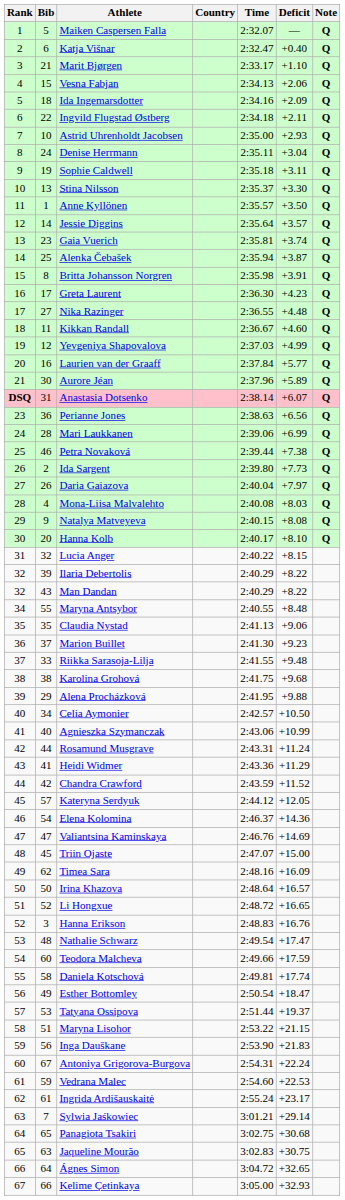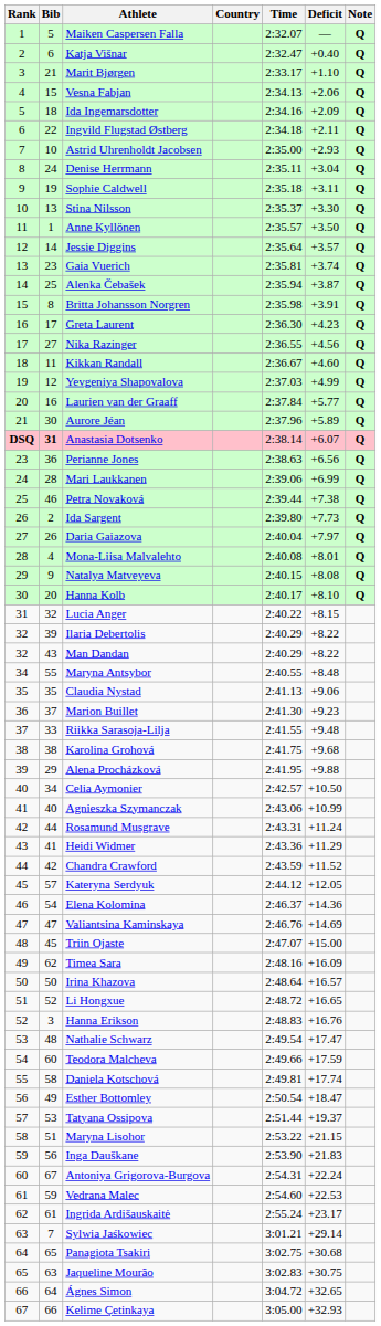 <table class="wikitable sortable" style="text-align:center">
 <tr>
 <th>Rank</th>
 <th>Bib</th>
 <th>Athlete</th>
 <th>Country</th>
 <th>Time</th>
 <th>Deficit</th>
 <th>Note</th>
 </tr>
 <tr bgcolor="#ccffcc">
 <td>1</td>
 <td>5</td>
 <td align="left"><a href='#'>Maiken Caspersen Falla</a></td>
 <td align="left"></td>
 <td>2:32.07</td>
 <td>—</td>
 <td><strong>Q</strong></td>
 </tr>
 <tr bgcolor="#ccffcc">
 <td>2</td>
 <td>6</td>
 <td align="left"><a href='#'>Katja Višnar</a></td>
 <td align="left"></td>
 <td>2:32.47</td>
 <td>+0.40</td>
 <td><strong>Q</strong></td>
 </tr>
 <tr bgcolor="#ccffcc">
 <td>3</td>
 <td>21</td>
 <td align="left"><a href='#'>Marit Bjørgen</a></td>
 <td align="left"></td>
 <td>2:33.17</td>
 <td>+1.10</td>
 <td><strong>Q</strong></td>
 </tr>
 <tr bgcolor="#ccffcc">
 <td>4</td>
 <td>15</td>
 <td align="left"><a href='#'>Vesna Fabjan</a></td>
 <td align="left"></td>
 <td>2:34.13</td>
 <td>+2.06</td>
 <td><strong>Q</strong></td>
 </tr>
 <tr bgcolor="#ccffcc">
 <td>5</td>
 <td>18</td>
 <td align="left"><a href='#'>Ida Ingemarsdotter</a></td>
 <td align="left"></td>
 <td>2:34.16</td>
 <td>+2.09</td>
 <td><strong>Q</strong></td>
 </tr>
 <tr bgcolor="#ccffcc">
 <td>6</td>
 <td>22</td>
 <td align="left"><a href='#'>Ingvild Flugstad Østberg</a></td>
 <td align="left"></td>
 <td>2:34.18</td>
 <td>+2.11</td>
 <td><strong>Q</strong></td>
 </tr>
 <tr bgcolor="#ccffcc">
 <td>7</td>
 <td>10</td>
 <td align="left"><a href='#'>Astrid Uhrenholdt Jacobsen</a></td>
 <td align="left"></td>
 <td>2:35.00</td>
 <td>+2.93</td>
 <td><strong>Q</strong></td>
 </tr>
 <tr bgcolor="#ccffcc">
 <td>8</td>
 <td>24</td>
 <td align="left"><a href='#'>Denise Herrmann</a></td>
 <td align="left"></td>
 <td>2:35.11</td>
 <td>+3.04</td>
 <td><strong>Q</strong></td>
 </tr>
 <tr bgcolor="#ccffcc">
 <td>9</td>
 <td>19</td>
 <td align="left"><a href='#'>Sophie Caldwell</a></td>
 <td align="left"></td>
 <td>2:35.18</td>
 <td>+3.11</td>
 <td><strong>Q</strong></td>
 </tr>
 <tr bgcolor="#ccffcc">
 <td>10</td>
 <td>13</td>
 <td align="left"><a href='#'>Stina Nilsson</a></td>
 <td align="left"></td>
 <td>2:35.37</td>
 <td>+3.30</td>
 <td><strong>Q</strong></td>
 </tr>
 <tr bgcolor="#ccffcc">
 <td>11</td>
 <td>1</td>
 <td align="left"><a href='#'>Anne Kyllönen</a></td>
 <td align="left"></td>
 <td>2:35.57</td>
 <td>+3.50</td>
 <td><strong>Q</strong></td>
 </tr>
 <tr bgcolor="#ccffcc">
 <td>12</td>
 <td>14</td>
 <td align="left"><a href='#'>Jessie Diggins</a></td>
 <td align="left"></td>
 <td>2:35.64</td>
 <td>+3.57</td>
 <td><strong>Q</strong></td>
 </tr>
 <tr bgcolor="#ccffcc">
 <td>13</td>
 <td>23</td>
 <td align="left"><a href='#'>Gaia Vuerich</a></td>
 <td align="left"></td>
 <td>2:35.81</td>
 <td>+3.74</td>
 <td><strong>Q</strong></td>
 </tr>
 <tr bgcolor="#ccffcc">
 <td>14</td>
 <td>25</td>
 <td align="left"><a href='#'>Alenka Čebašek</a></td>
 <td align="left"></td>
 <td>2:35.94</td>
 <td>+3.87</td>
 <td><strong>Q</strong></td>
 </tr>
 <tr bgcolor="#ccffcc">
 <td>15</td>
 <td>8</td>
 <td align="left"><a href='#'>Britta Johansson Norgren</a></td>
 <td align="left"></td>
 <td>2:35.98</td>
 <td>+3.91</td>
 <td><strong>Q</strong></td>
 </tr>
 <tr bgcolor="#ccffcc">
 <td>16</td>
 <td>17</td>
 <td align="left"><a href='#'>Greta Laurent</a></td>
 <td align="left"></td>
 <td>2:36.30</td>
 <td>+4.23</td>
 <td><strong>Q</strong></td>
 </tr>
 <tr bgcolor="#ccffcc">
 <td>17</td>
 <td>27</td>
 <td align="left"><a href='#'>Nika Razinger</a></td>
 <td align="left"></td>
 <td>2:36.55</td>
-<td>+4.48</td>
+<td>+4.56</td>
 <td><strong>Q</strong></td>
 </tr>
 <tr bgcolor="#ccffcc">
 <td>18</td>
 <td>11</td>
 <td align="left"><a href='#'>Kikkan Randall</a></td>
 <td align="left"></td>
 <td>2:36.67</td>
 <td>+4.60</td>
 <td><strong>Q</strong></td>
 </tr>
 <tr bgcolor="#ccffcc">
 <td>19</td>
 <td>12</td>
 <td align="left"><a href='#'>Yevgeniya Shapovalova</a></td>
 <td align="left"></td>
 <td>2:37.03</td>
 <td>+4.99</td>
 <td><strong>Q</strong></td>
 </tr>
 <tr bgcolor="#ccffcc">
 <td>20</td>
 <td>16</td>
 <td align="left"><a href='#'>Laurien van der Graaff</a></td>
 <td align="left"></td>
 <td>2:37.84</td>
 <td>+5.77</td>
 <td><strong>Q</strong></td>
 </tr>
 <tr bgcolor="#ccffcc">
 <td>21</td>
 <td>30</td>
 <td align="left"><a href='#'>Aurore Jéan</a></td>
 <td align="left"></td>
 <td>2:37.96</td>
 <td>+5.89</td>
 <td><strong>Q</strong></td>
 </tr>
 <tr bgcolor=pink>
 <td><strong>DSQ</strong></td>
-<td>31</td>
+<td><strong>31</strong></td>
 <td align="left"><a href='#'>Anastasia Dotsenko</a></td>
 <td align="left"></td>
 <td>2:38.14</td>
 <td>+6.07</td>
 <td><strong>Q</strong></td>
 </tr>
 <tr bgcolor="#ccffcc">
 <td>23</td>
 <td>36</td>
 <td align="left"><a href='#'>Perianne Jones</a></td>
 <td align="left"></td>
 <td>2:38.63</td>
 <td>+6.56</td>
 <td><strong>Q</strong></td>
 </tr>
 <tr bgcolor="#ccffcc">
 <td>24</td>
 <td>28</td>
 <td align="left"><a href='#'>Mari Laukkanen</a></td>
 <td align="left"></td>
 <td>2:39.06</td>
 <td>+6.99</td>
 <td><strong>Q</strong></td>
 </tr>
 <tr bgcolor="#ccffcc">
 <td>25</td>
 <td>46</td>
 <td align="left"><a href='#'>Petra Novaková</a></td>
 <td align="left"></td>
 <td>2:39.44</td>
 <td>+7.38</td>
 <td><strong>Q</strong></td>
 </tr>
 <tr bgcolor="#ccffcc">
 <td>26</td>
 <td>2</td>
 <td align="left"><a href='#'>Ida Sargent</a></td>
 <td align="left"></td>
 <td>2:39.80</td>
 <td>+7.73</td>
 <td><strong>Q</strong></td>
 </tr>
 <tr bgcolor="#ccffcc">
 <td>27</td>
 <td>26</td>
 <td align="left"><a href='#'>Daria Gaiazova</a></td>
 <td align="left"></td>
 <td>2:40.04</td>
 <td>+7.97</td>
 <td><strong>Q</strong></td>
 </tr>
 <tr bgcolor="#ccffcc">
 <td>28</td>
 <td>4</td>
 <td align="left"><a href='#'>Mona-Liisa Malvalehto</a></td>
 <td align="left"></td>
 <td>2:40.08</td>
-<td>+8.03</td>
+<td>+8.01</td>
 <td><strong>Q</strong></td>
 </tr>
 <tr bgcolor="#ccffcc">
 <td>29</td>
 <td>9</td>
 <td align="left"><a href='#'>Natalya Matveyeva</a></td>
 <td align="left"></td>
 <td>2:40.15</td>
 <td>+8.08</td>
 <td><strong>Q</strong></td>
 </tr>
 <tr bgcolor="#ccffcc">
 <td>30</td>
 <td>20</td>
 <td align="left"><a href='#'>Hanna Kolb</a></td>
 <td align="left"></td>
 <td>2:40.17</td>
 <td>+8.10</td>
 <td><strong>Q</strong></td>
 </tr>
 <tr>
 <td>31</td>
 <td>32</td>
 <td align="left"><a href='#'>Lucia Anger</a></td>
 <td align="left"></td>
 <td>2:40.22</td>
 <td>+8.15</td>
 <td></td>
 </tr>
 <tr>
 <td>32</td>
 <td>39</td>
 <td align="left"><a href='#'>Ilaria Debertolis</a></td>
 <td align="left"></td>
 <td>2:40.29</td>
 <td>+8.22</td>
 <td></td>
 </tr>
 <tr>
 <td>32</td>
 <td>43</td>
 <td align="left"><a href='#'>Man Dandan</a></td>
 <td align="left"></td>
 <td>2:40.29</td>
 <td>+8.22</td>
 <td></td>
 </tr>
 <tr>
 <td>34</td>
 <td>55</td>
 <td align="left"><a href='#'>Maryna Antsybor</a></td>
 <td align="left"></td>
 <td>2:40.55</td>
 <td>+8.48</td>
 <td></td>
 </tr>
 <tr>
 <td>35</td>
 <td>35</td>
 <td align="left"><a href='#'>Claudia Nystad</a></td>
 <td align="left"></td>
 <td>2:41.13</td>
 <td>+9.06</td>
 <td></td>
 </tr>
 <tr>
 <td>36</td>
 <td>37</td>
 <td align="left"><a href='#'>Marion Buillet</a></td>
 <td align="left"></td>
 <td>2:41.30</td>
 <td>+9.23</td>
 <td></td>
 </tr>
 <tr>
 <td>37</td>
 <td>33</td>
 <td align="left"><a href='#'>Riikka Sarasoja-Lilja</a></td>
 <td align="left"></td>
 <td>2:41.55</td>
 <td>+9.48</td>
 <td></td>
 </tr>
 <tr>
 <td>38</td>
 <td>38</td>
 <td align="left"><a href='#'>Karolina Grohová</a></td>
 <td align="left"></td>
 <td>2:41.75</td>
 <td>+9.68</td>
 <td></td>
 </tr>
 <tr>
 <td>39</td>
 <td>29</td>
 <td align="left"><a href='#'>Alena Procházková</a></td>
 <td align="left"></td>
 <td>2:41.95</td>
 <td>+9.88</td>
 <td></td>
 </tr>
 <tr>
 <td>40</td>
 <td>34</td>
 <td align="left"><a href='#'>Celia Aymonier</a></td>
 <td align="left"></td>
 <td>2:42.57</td>
 <td>+10.50</td>
 <td></td>
 </tr>
 <tr>
 <td>41</td>
 <td>40</td>
 <td align="left"><a href='#'>Agnieszka Szymanczak</a></td>
 <td align="left"></td>
 <td>2:43.06</td>
 <td>+10.99</td>
 <td></td>
 </tr>
 <tr>
 <td>42</td>
 <td>44</td>
 <td align="left"><a href='#'>Rosamund Musgrave</a></td>
 <td align="left"></td>
 <td>2:43.31</td>
 <td>+11.24</td>
 <td></td>
 </tr>
 <tr>
 <td>43</td>
 <td>41</td>
 <td align="left"><a href='#'>Heidi Widmer</a></td>
 <td align="left"></td>
 <td>2:43.36</td>
 <td>+11.29</td>
 <td></td>
 </tr>
 <tr>
 <td>44</td>
 <td>42</td>
 <td align="left"><a href='#'>Chandra Crawford</a></td>
 <td align="left"></td>
 <td>2:43.59</td>
 <td>+11.52</td>
 <td></td>
 </tr>
 <tr>
 <td>45</td>
 <td>57</td>
 <td align="left"><a href='#'>Kateryna Serdyuk</a></td>
 <td align="left"></td>
 <td>2:44.12</td>
 <td>+12.05</td>
 <td></td>
 </tr>
 <tr>
 <td>46</td>
 <td>54</td>
 <td align="left"><a href='#'>Elena Kolomina</a></td>
 <td align="left"></td>
 <td>2:46.37</td>
 <td>+14.36</td>
 <td></td>
 </tr>
 <tr>
 <td>47</td>
 <td>47</td>
 <td align="left"><a href='#'>Valiantsina Kaminskaya</a></td>
 <td align="left"></td>
 <td>2:46.76</td>
 <td>+14.69</td>
 <td></td>
 </tr>
 <tr>
 <td>48</td>
 <td>45</td>
 <td align="left"><a href='#'>Triin Ojaste</a></td>
 <td align="left"></td>
 <td>2:47.07</td>
 <td>+15.00</td>
 <td></td>
 </tr>
 <tr>
 <td>49</td>
 <td>62</td>
 <td align="left"><a href='#'>Timea Sara</a></td>
 <td align="left"></td>
 <td>2:48.16</td>
 <td>+16.09</td>
 <td></td>
 </tr>
 <tr>
 <td>50</td>
 <td>50</td>
 <td align="left"><a href='#'>Irina Khazova</a></td>
 <td align="left"></td>
 <td>2:48.64</td>
 <td>+16.57</td>
 <td></td>
 </tr>
 <tr>
 <td>51</td>
 <td>52</td>
 <td align="left"><a href='#'>Li Hongxue</a></td>
 <td align="left"></td>
 <td>2:48.72</td>
 <td>+16.65</td>
 <td></td>
 </tr>
 <tr>
 <td>52</td>
 <td>3</td>
 <td align="left"><a href='#'>Hanna Erikson</a></td>
 <td align="left"></td>
 <td>2:48.83</td>
 <td>+16.76</td>
 <td></td>
 </tr>
 <tr>
 <td>53</td>
 <td>48</td>
 <td align="left"><a href='#'>Nathalie Schwarz</a></td>
 <td align="left"></td>
 <td>2:49.54</td>
 <td>+17.47</td>
 <td></td>
 </tr>
 <tr>
 <td>54</td>
 <td>60</td>
 <td align="left"><a href='#'>Teodora Malcheva</a></td>
 <td align="left"></td>
 <td>2:49.66</td>
 <td>+17.59</td>
 <td></td>
 </tr>
 <tr>
 <td>55</td>
 <td>58</td>
 <td align="left"><a href='#'>Daniela Kotschová</a></td>
 <td align="left"></td>
 <td>2:49.81</td>
 <td>+17.74</td>
 <td></td>
 </tr>
 <tr>
 <td>56</td>
 <td>49</td>
 <td align="left"><a href='#'>Esther Bottomley</a></td>
 <td align="left"></td>
 <td>2:50.54</td>
 <td>+18.47</td>
 <td></td>
 </tr>
 <tr>
 <td>57</td>
 <td>53</td>
 <td align="left"><a href='#'>Tatyana Ossipova</a></td>
 <td align="left"></td>
 <td>2:51.44</td>
 <td>+19.37</td>
 <td></td>
 </tr>
 <tr>
 <td>58</td>
 <td>51</td>
 <td align="left"><a href='#'>Maryna Lisohor</a></td>
 <td align="left"></td>
 <td>2:53.22</td>
 <td>+21.15</td>
 <td></td>
 </tr>
 <tr>
 <td>59</td>
 <td>56</td>
 <td align="left"><a href='#'>Inga Dauškane</a></td>
 <td align="left"></td>
 <td>2:53.90</td>
 <td>+21.83</td>
 <td></td>
 </tr>
 <tr>
 <td>60</td>
 <td>67</td>
 <td align="left"><a href='#'>Antoniya Grigorova-Burgova</a></td>
 <td align="left"></td>
 <td>2:54.31</td>
 <td>+22.24</td>
 <td></td>
 </tr>
 <tr>
 <td>61</td>
 <td>59</td>
 <td align="left"><a href='#'>Vedrana Malec</a></td>
 <td align="left"></td>
 <td>2:54.60</td>
 <td>+22.53</td>
 <td></td>
 </tr>
 <tr>
 <td>62</td>
 <td>61</td>
 <td align="left"><a href='#'>Ingrida Ardišauskaitė</a></td>
 <td align="left"></td>
 <td>2:55.24</td>
 <td>+23.17</td>
 <td></td>
 </tr>
 <tr>
 <td>63</td>
 <td>7</td>
 <td align="left"><a href='#'>Sylwia Jaśkowiec</a></td>
 <td align="left"></td>
 <td>3:01.21</td>
 <td>+29.14</td>
 <td></td>
 </tr>
 <tr>
 <td>64</td>
 <td>65</td>
 <td align="left"><a href='#'>Panagiota Tsakiri</a></td>
 <td align="left"></td>
 <td>3:02.75</td>
 <td>+30.68</td>
 <td></td>
 </tr>
 <tr>
 <td>65</td>
 <td>63</td>
 <td align="left"><a href='#'>Jaqueline Mourão</a></td>
 <td align="left"></td>
 <td>3:02.83</td>
 <td>+30.75</td>
 <td></td>
 </tr>
 <tr>
 <td>66</td>
 <td>64</td>
 <td align="left"><a href='#'>Ágnes Simon</a></td>
 <td align="left"></td>
 <td>3:04.72</td>
 <td>+32.65</td>
 <td></td>
 </tr>
 <tr>
 <td>67</td>
 <td>66</td>
 <td align="left"><a href='#'>Kelime Çetinkaya</a></td>
 <td align="left"></td>
 <td>3:05.00</td>
 <td>+32.93</td>
 <td></td>
 </tr>
 </table>
